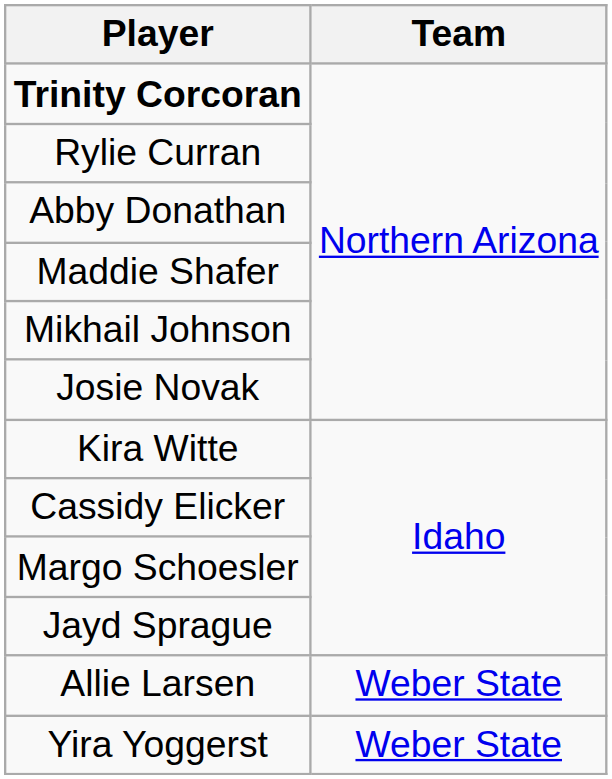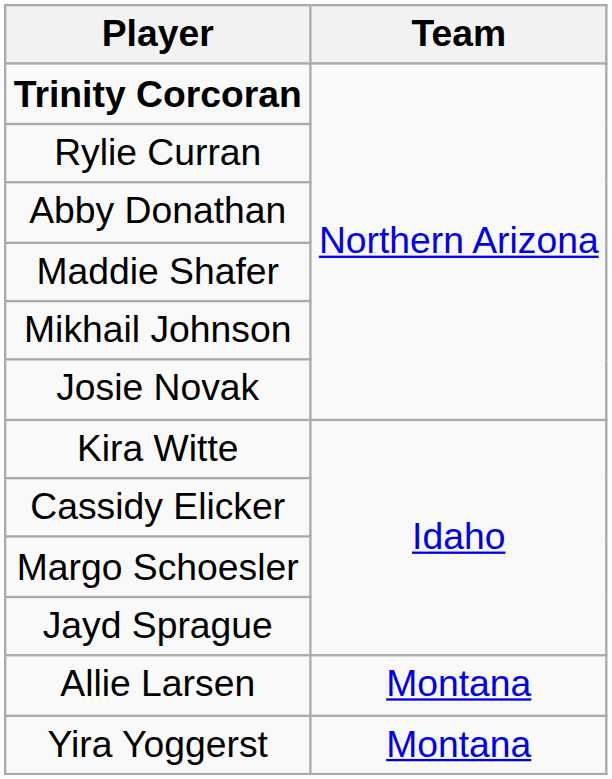 <table class="wikitable" style="text-align: center;">
 <tr>
 <th>Player</th>
 <th>Team</th>
 </tr>
 <tr>
 <td><strong>Trinity Corcoran</strong></td>
 <td rowspan=6><a href='#'>Northern Arizona</a></td>
 </tr>
 <tr>
 <td>Rylie Curran</td>
 </tr>
 <tr>
 <td>Abby Donathan</td>
 </tr>
 <tr>
 <td>Maddie Shafer</td>
 </tr>
 <tr>
 <td>Mikhail Johnson</td>
 </tr>
 <tr>
 <td>Josie Novak</td>
 </tr>
 <tr>
 <td>Kira Witte</td>
 <td rowspan=4><a href='#'>Idaho</a></td>
 </tr>
 <tr>
 <td>Cassidy Elicker</td>
 </tr>
 <tr>
 <td>Margo Schoesler</td>
 </tr>
 <tr>
 <td>Jayd Sprague</td>
 </tr>
 <tr>
 <td>Allie Larsen</td>
-<td><a href='#'>Weber State</a></td>
+<td><a href='#'>Montana</a></td>
 </tr>
 <tr>
 <td>Yira Yoggerst</td>
-<td><a href='#'>Weber State</a></td>
+<td><a href='#'>Montana</a></td>
 </tr>
 </table>
